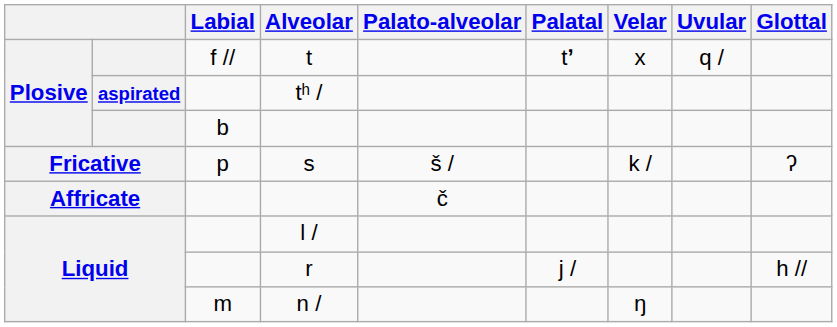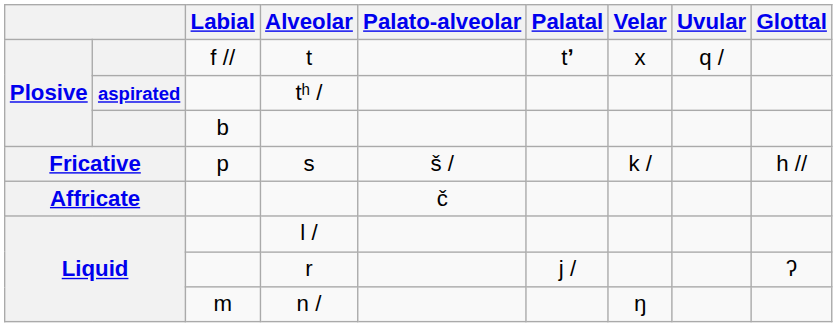 <table class="wikitable" border="1" style="text-align:center;">
 <tr>
 <th colspan="2"></th>
 <th><a href='#'>Labial</a></th>
 <th><a href='#'>Alveolar</a></th>
 <th><a href='#'>Palato-alveolar</a></th>
 <th><a href='#'>Palatal</a></th>
 <th><a href='#'>Velar</a></th>
 <th><a href='#'>Uvular</a></th>
 <th><a href='#'>Glottal</a></th>
 </tr>
 <tr>
 <th rowspan="3"><a href='#'>Plosive</a></th>
 <th></th>
 <td>f //</td>
 <td>t </td>
 <td></td>
 <td>t<strong>ʼ</strong> </td>
 <td>x </td>
 <td>q /</td>
 <td></td>
 </tr>
 <tr>
 <th><a href='#'><small>aspirated</small></a></th>
 <td></td>
 <td>tʰ /</td>
 <td></td>
 <td></td>
 <td></td>
 <td></td>
 <td></td>
 </tr>
 <tr>
 <th></th>
 <td>b </td>
 <td></td>
 <td></td>
 <td></td>
 <td></td>
 <td></td>
 <td></td>
 </tr>
 <tr>
 <th colspan="2"><a href='#'>Fricative</a></th>
 <td>p </td>
 <td>s </td>
 <td>š /</td>
 <td></td>
 <td>k /</td>
 <td></td>
-<td>ʔ </td>
+<td>h //</td>
 </tr>
 <tr>
 <th colspan="2"><a href='#'>Affricate</a></th>
 <td></td>
 <td></td>
 <td>č </td>
 <td></td>
 <td></td>
 <td></td>
 <td></td>
 </tr>
 <tr>
 <th colspan="2" rowspan="3"><a href='#'>Liquid</a></th>
 <td></td>
 <td>l /</td>
 <td></td>
 <td></td>
 <td></td>
 <td></td>
 <td></td>
 </tr>
 <tr>
 <td></td>
 <td>r </td>
 <td></td>
 <td>j /</td>
 <td></td>
 <td></td>
-<td>h //</td>
+<td>ʔ </td>
 </tr>
 <tr>
 <td>m </td>
 <td>n /</td>
 <td></td>
 <td></td>
 <td>ŋ </td>
 <td></td>
 <td></td>
 </tr>
 </table>
